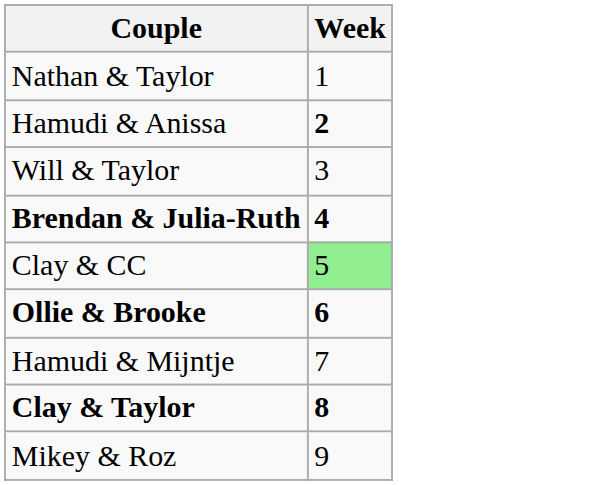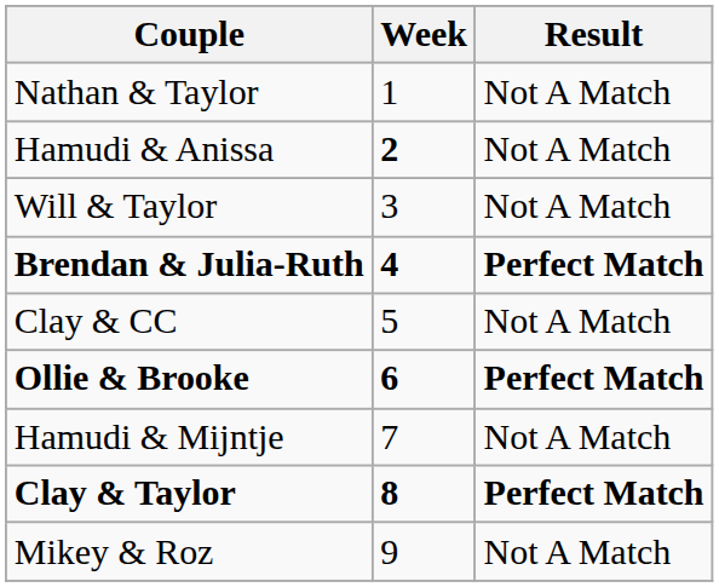 <table class="wikitable">
 <tr valign="bottom">
 <th>Couple</th>
 <th>Week</th>
+<th>Result</th>
 </tr>
 <tr valign="top">
 <td>Nathan & Taylor</td>
 <td>1</td>
+<td>Not A Match</td>
 </tr>
 <tr>
 <td>Hamudi & Anissa</td>
 <td><strong>2</strong></td>
+<td>Not A Match</td>
 </tr>
 <tr>
 <td>Will & Taylor</td>
 <td>3</td>
+<td>Not A Match</td>
 </tr>
 <tr>
 <td><strong>Brendan & Julia-Ruth</strong></td>
 <td><strong>4</strong></td>
+<td><strong>Perfect Match</strong></td>
 </tr>
 <tr>
 <td>Clay & CC</td>
-<td style="background: lightgreen;">5</td>
+<td>5</td>
+<td>Not A Match</td>
 </tr>
 <tr>
 <td><strong>Ollie & Brooke</strong></td>
 <td><strong>6</strong></td>
+<td><strong>Perfect Match</strong></td>
 </tr>
 <tr>
 <td>Hamudi & Mijntje</td>
 <td>7</td>
+<td>Not A Match</td>
 </tr>
 <tr>
 <td><strong>Clay & Taylor</strong></td>
 <td><strong>8</strong></td>
+<td><strong>Perfect Match</strong></td>
 </tr>
 <tr>
 <td>Mikey & Roz</td>
 <td>9</td>
+<td>Not A Match</td>
 </tr>
 </table>
